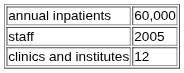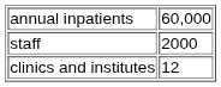 <table border="1">
 <tr>
 <td>annual inpatients</td>
 <td>60,000</td>
 </tr>
 <tr>
 <td>staff</td>
-<td>2005</td>
+<td>2000</td>
 </tr>
 <tr>
 <td>clinics and institutes</td>
 <td>12</td>
 </tr>
 </table>
